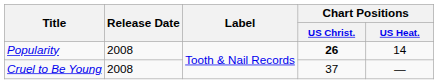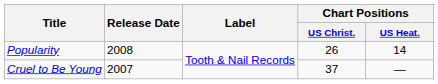 <table class="wikitable">
 <tr>
 <th rowspan="2">Title</th>
 <th rowspan="2">Release Date</th>
 <th rowspan="2">Label</th>
 <th colspan="2">Chart Positions</th>
 </tr>
 <tr>
 <th width="86"><small><a href='#'>US Christ.</a></small></th>
 <th width="86"><small><a href='#'>US Heat.</a></small></th>
 </tr>
 <tr>
 <td><em><a href='#'>Popularity</a></em></td>
 <td>2008</td>
 <td rowspan="2"><a href='#'>Tooth & Nail Records</a></td>
-<td align="center"><strong>26</strong></td>
+<td align="center">26</td>
 <td align="center">14</td>
 </tr>
 <tr>
 <td><em><a href='#'>Cruel to Be Young</a></em></td>
-<td>2008</td>
+<td>2007</td>
 <td align="center">37</td>
 <td align="center">—</td>
 </tr>
 </table>
